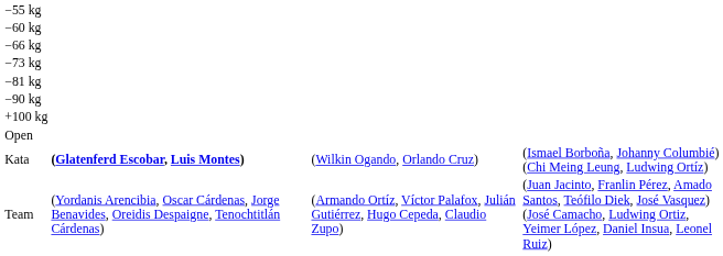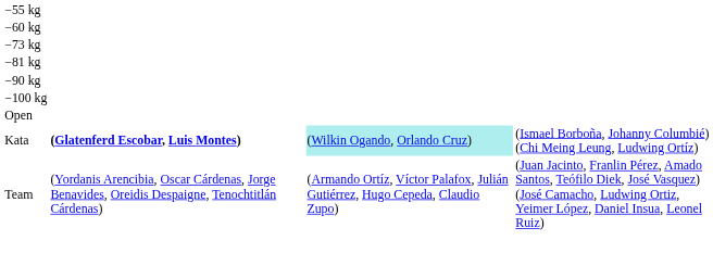 <table>
 <tr>
 <td>−55 kg</td>
 <td></td>
 <td></td>
 <td><br></td>
 </tr>
 <tr>
 <td>−60 kg</td>
-<td></td>
-<td></td>
-<td><br></td>
-</tr>
-<tr>
-<td>−66 kg</td>
 <td></td>
 <td></td>
 <td><br></td>
 </tr>
 <tr>
 <td>−73 kg</td>
 <td></td>
 <td></td>
 <td><br></td>
 </tr>
 <tr>
 <td>−81 kg</td>
 <td></td>
 <td></td>
 <td><br></td>
 </tr>
 <tr>
 <td>−90 kg</td>
 <td></td>
 <td></td>
 <td><br></td>
 </tr>
 <tr>
-<td>+100 kg</td>
+<td>−100 kg</td>
 <td></td>
 <td></td>
 <td><br></td>
 </tr>
 <tr>
 <td>Open</td>
 <td></td>
 <td></td>
 <td><br></td>
 </tr>
 <tr>
 <td>Kata</td>
 <td><strong> (<a href='#'>Glatenferd Escobar</a>, <a href='#'>Luis Montes</a>)</strong></td>
-<td> (<a href='#'>Wilkin Ogando</a>, <a href='#'>Orlando Cruz</a>)</td>
+<td style="background: paleturquoise;"> (<a href='#'>Wilkin Ogando</a>, <a href='#'>Orlando Cruz</a>)</td>
 <td> (<a href='#'>Ismael Borboña</a>, <a href='#'>Johanny Columbié</a>)<br> (<a href='#'>Chi Meing Leung</a>, <a href='#'>Ludwing Ortíz</a>)</td>
 </tr>
 <tr>
 <td>Team</td>
 <td> (<a href='#'>Yordanis Arencibia</a>, <a href='#'>Oscar Cárdenas</a>, <a href='#'>Jorge Benavides</a>, <a href='#'>Oreidis Despaigne</a>, <a href='#'>Tenochtitlán Cárdenas</a>)</td>
 <td> (<a href='#'>Armando Ortíz</a>, <a href='#'>Víctor Palafox</a>, <a href='#'>Julián Gutiérrez</a>, <a href='#'>Hugo Cepeda</a>, <a href='#'>Claudio Zupo</a>)</td>
 <td> (<a href='#'>Juan Jacinto</a>, <a href='#'>Franlin Pérez</a>, <a href='#'>Amado Santos</a>, <a href='#'>Teófilo Diek</a>, <a href='#'>José Vasquez</a>)<br> (<a href='#'>José Camacho</a>, <a href='#'>Ludwing Ortiz</a>, <a href='#'>Yeimer López</a>, <a href='#'>Daniel Insua</a>, <a href='#'>Leonel Ruiz</a>)</td>
 </tr>
 <tr>
 </tr>
 </table>
